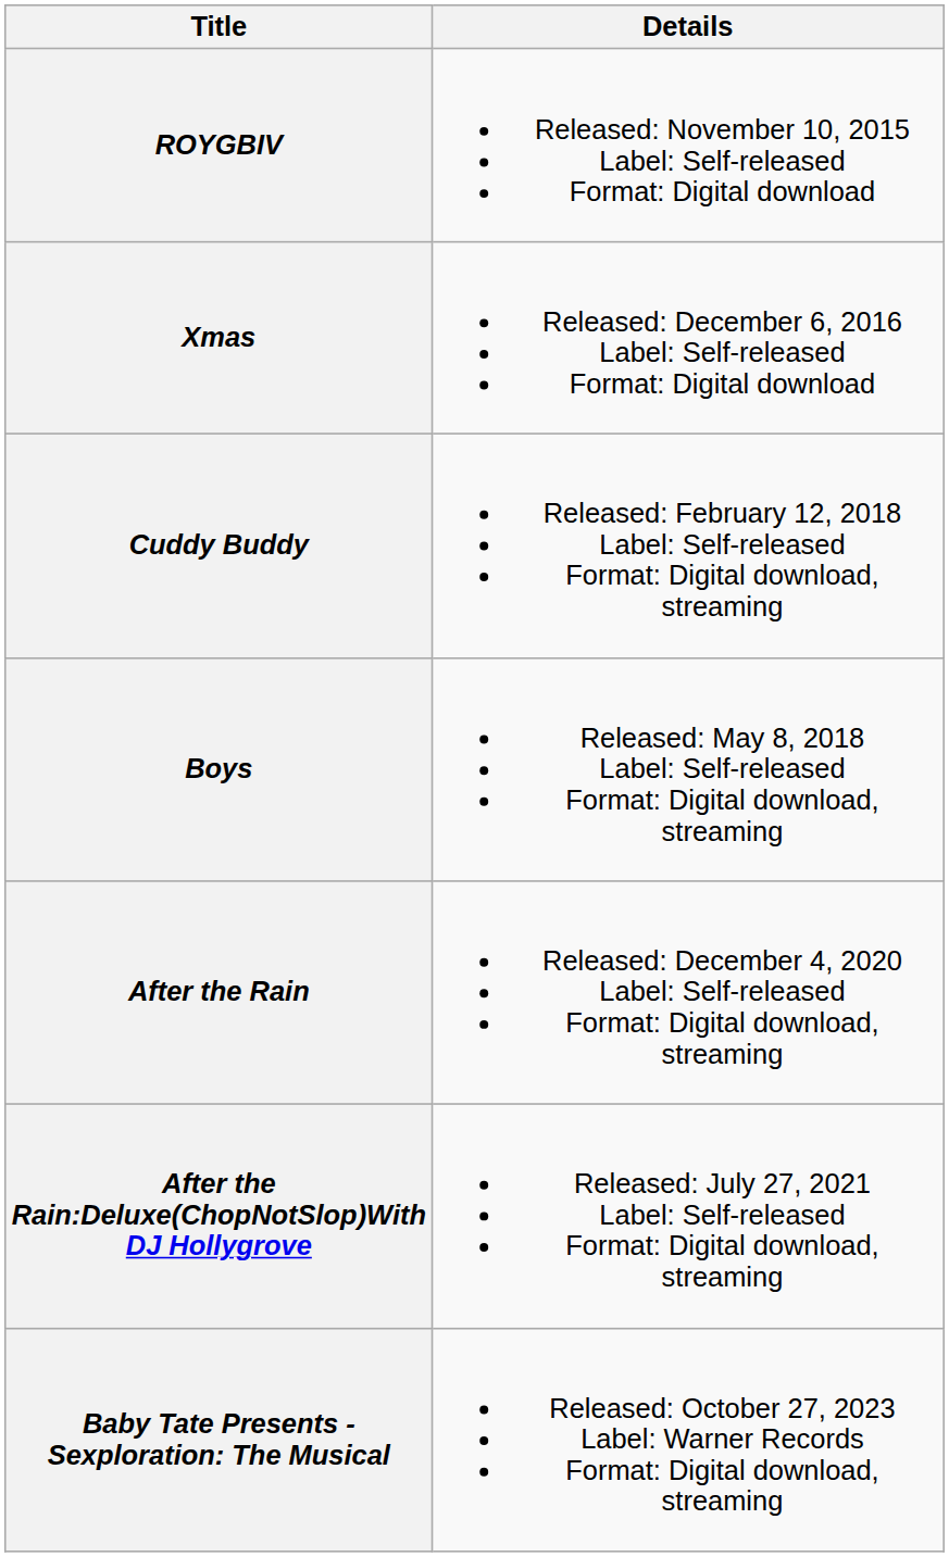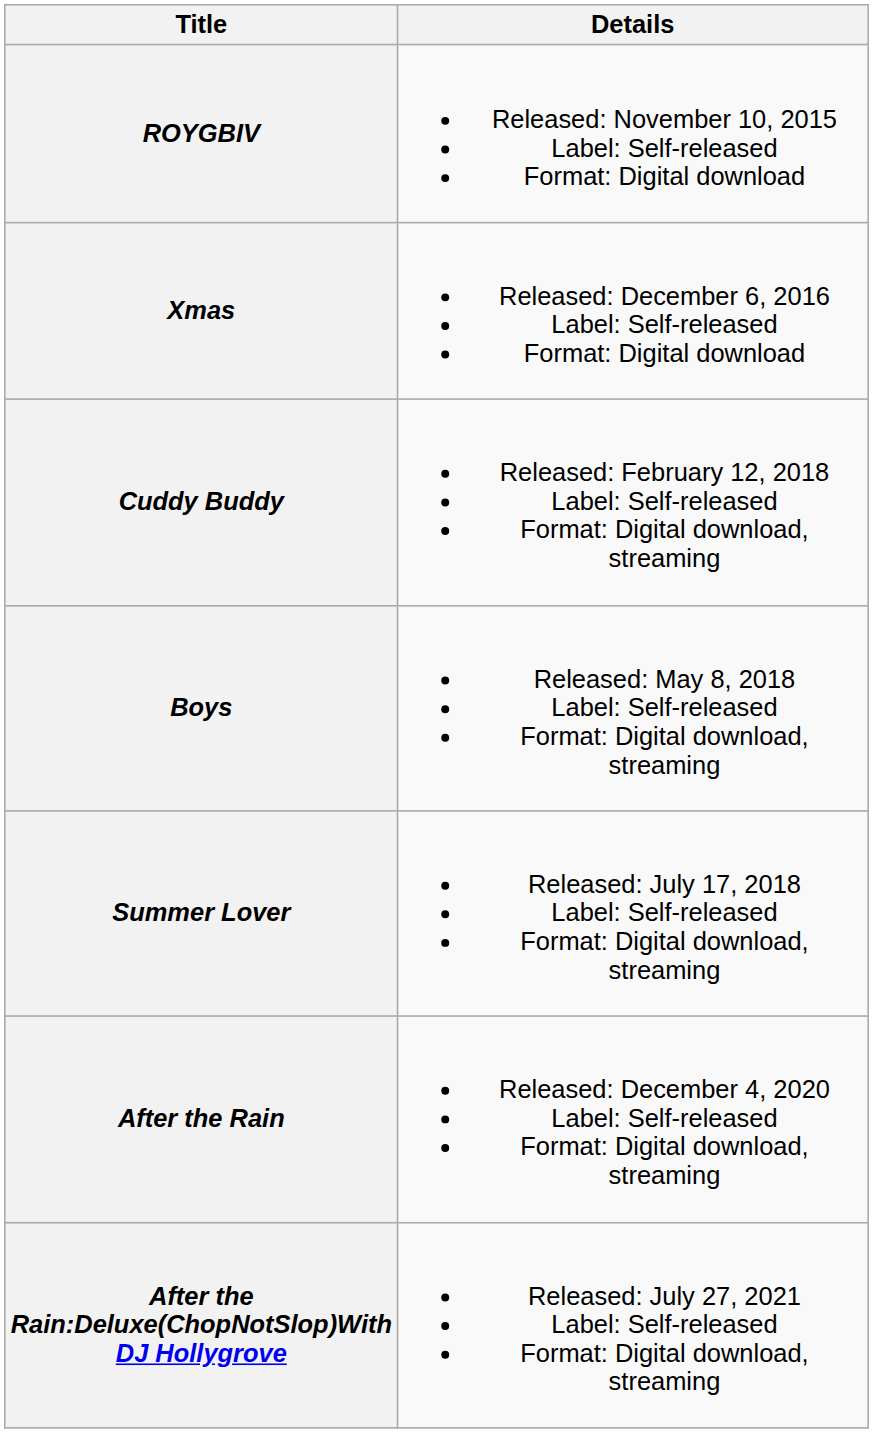 <table class="wikitable plainrowheaders" style="text-align:center;">
 <tr>
 <th scope="col" style="width:10em;">Title</th>
 <th scope="col" style="width:18em;">Details</th>
 </tr>
 <tr>
 <th scope="row"><em>ROYGBIV</em></th>
 <td><br><ul><li>Released: November 10, 2015</li><li>Label: Self-released</li><li>Format: Digital download</li></ul></td>
 </tr>
 <tr>
 <th scope="row"><em>Xmas</em></th>
 <td><br><ul><li>Released: December 6, 2016</li><li>Label: Self-released</li><li>Format: Digital download</li></ul></td>
 </tr>
 <tr>
 <th scope="row"><em>Cuddy Buddy</em></th>
 <td><br><ul><li>Released: February 12, 2018</li><li>Label: Self-released</li><li>Format: Digital download, streaming</li></ul></td>
 </tr>
 <tr>
 <th scope="row"><em>Boys</em></th>
 <td><br><ul><li>Released: May 8, 2018</li><li>Label: Self-released</li><li>Format: Digital download, streaming</li></ul></td>
 </tr>
 <tr>
+<th scope="row"><em>Summer Lover</em></th>
+<td><br><ul><li>Released: July 17, 2018</li><li>Label: Self-released</li><li>Format: Digital download, streaming</li></ul></td>
+</tr>
+<tr>
 <th scope="row"><em>After the Rain</em></th>
 <td><br><ul><li>Released: December 4, 2020</li><li>Label: Self-released</li><li>Format: Digital download, streaming</li></ul></td>
 </tr>
 <tr>
 <th scope="row"><em>After the Rain:Deluxe(ChopNotSlop)With <a href='#'>DJ Hollygrove</a></em></th>
 <td><br><ul><li>Released: July 27, 2021</li><li>Label: Self-released</li><li>Format: Digital download, streaming</li></ul></td>
 </tr>
-<tr>
-<th scope="row"><em>Baby Tate Presents - Sexploration: The Musical</em></th>
-<td><br><ul><li>Released: October 27, 2023</li><li>Label: Warner Records</li><li>Format: Digital download, streaming</li></ul></td>
-</tr>
 </table>
